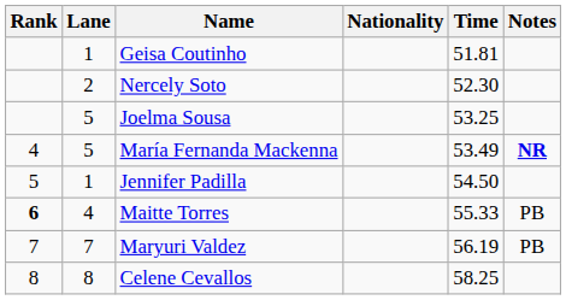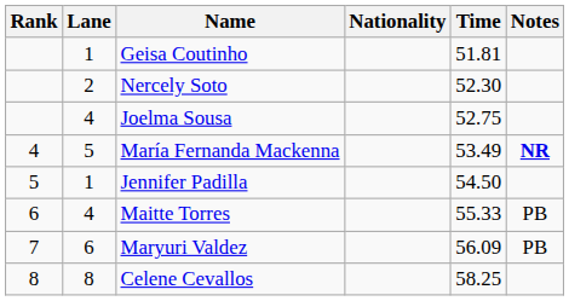 <table class="wikitable sortable" style="text-align:center">
 <tr>
 <th>Rank</th>
 <th>Lane</th>
 <th>Name</th>
 <th>Nationality</th>
 <th>Time</th>
 <th>Notes</th>
 </tr>
 <tr>
 <td></td>
 <td>1</td>
 <td align=left><a href='#'>Geisa Coutinho</a></td>
 <td align=left></td>
 <td>51.81</td>
 <td></td>
 </tr>
 <tr>
 <td></td>
 <td>2</td>
 <td align=left><a href='#'>Nercely Soto</a></td>
 <td align=left></td>
 <td>52.30</td>
 <td></td>
 </tr>
 <tr>
 <td></td>
-<td>5</td>
+<td>4</td>
 <td align=left><a href='#'>Joelma Sousa</a></td>
 <td align=left></td>
-<td>53.25</td>
+<td>52.75</td>
 <td></td>
 </tr>
 <tr>
 <td>4</td>
 <td>5</td>
 <td align=left><a href='#'>María Fernanda Mackenna</a></td>
 <td align=left></td>
 <td>53.49</td>
 <td><strong><a href='#'>NR</a></strong></td>
 </tr>
 <tr>
 <td>5</td>
 <td>1</td>
 <td align=left><a href='#'>Jennifer Padilla</a></td>
 <td align=left></td>
 <td>54.50</td>
 <td></td>
 </tr>
 <tr>
-<td><strong>6</strong></td>
+<td>6</td>
 <td>4</td>
 <td align=left><a href='#'>Maitte Torres</a></td>
 <td align=left></td>
 <td>55.33</td>
 <td>PB</td>
 </tr>
 <tr>
 <td>7</td>
-<td>7</td>
+<td>6</td>
 <td align=left><a href='#'>Maryuri Valdez</a></td>
 <td align=left></td>
-<td>56.19</td>
+<td>56.09</td>
 <td>PB</td>
 </tr>
 <tr>
 <td>8</td>
 <td>8</td>
 <td align=left><a href='#'>Celene Cevallos</a></td>
 <td align=left></td>
 <td>58.25</td>
 <td></td>
 </tr>
 </table>
